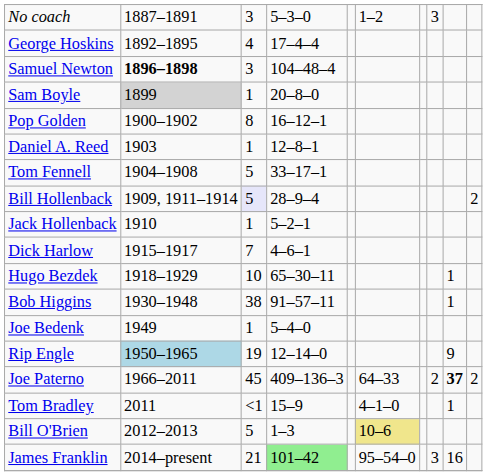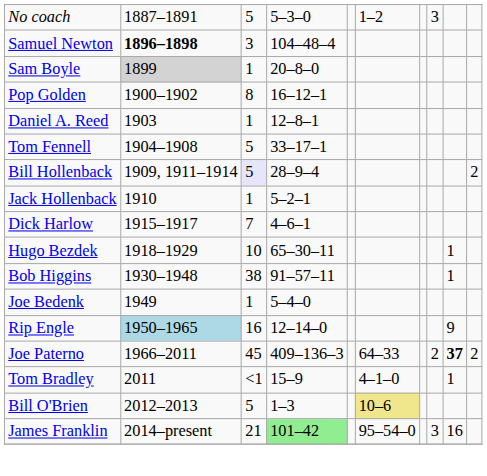 <table class="wikitable">
 <tr>
 </tr>
 <tr>
 <td><em>No coach</em></td>
 <td>1887–1891</td>
-<td>3</td>
+<td>5</td>
 <td>5–3–0</td>
 <td></td>
 <td>1–2</td>
 <td></td>
 <td>3</td>
-<td></td>
-<td></td>
-</tr>
-<tr>
-<td><a href='#'>George Hoskins</a></td>
-<td>1892–1895</td>
-<td>4</td>
-<td>17–4–4</td>
-<td></td>
-<td></td>
-<td></td>
-<td></td>
 <td></td>
 <td></td>
 </tr>
 <tr>
 <td><a href='#'>Samuel Newton</a></td>
 <td><strong>1896–1898</strong></td>
 <td>3</td>
 <td>104–48–4</td>
 <td></td>
 <td></td>
 <td></td>
 <td></td>
 <td></td>
 <td></td>
 </tr>
 <tr>
 <td><a href='#'>Sam Boyle</a></td>
 <td style="background: lightgrey;">1899</td>
 <td>1</td>
 <td>20–8–0</td>
 <td></td>
 <td></td>
 <td></td>
 <td></td>
 <td></td>
 <td></td>
 </tr>
 <tr>
 <td><a href='#'>Pop Golden</a></td>
 <td>1900–1902</td>
 <td>8</td>
 <td>16–12–1</td>
 <td></td>
 <td></td>
 <td></td>
 <td></td>
 <td></td>
 <td></td>
 </tr>
 <tr>
 <td><a href='#'>Daniel A. Reed</a></td>
 <td>1903</td>
 <td>1</td>
 <td>12–8–1</td>
 <td></td>
 <td></td>
 <td></td>
 <td></td>
 <td></td>
 <td></td>
 </tr>
 <tr>
 <td><a href='#'>Tom Fennell</a></td>
 <td>1904–1908</td>
 <td>5</td>
 <td>33–17–1</td>
 <td></td>
 <td></td>
 <td></td>
 <td></td>
 <td></td>
 <td></td>
 </tr>
 <tr>
 <td><a href='#'>Bill Hollenback</a></td>
 <td>1909, 1911–1914</td>
 <td style="background: lavender;">5</td>
 <td>28–9–4</td>
 <td></td>
 <td></td>
 <td></td>
 <td></td>
 <td></td>
 <td>2</td>
 </tr>
 <tr>
 <td><a href='#'>Jack Hollenback</a></td>
 <td>1910</td>
 <td>1</td>
 <td>5–2–1</td>
 <td></td>
 <td></td>
 <td></td>
 <td></td>
 <td></td>
 <td></td>
 </tr>
 <tr>
 <td><a href='#'>Dick Harlow</a></td>
 <td>1915–1917</td>
 <td>7</td>
 <td>4–6–1</td>
 <td></td>
 <td></td>
 <td></td>
 <td></td>
 <td></td>
 <td></td>
 </tr>
 <tr>
 <td><a href='#'>Hugo Bezdek</a></td>
 <td>1918–1929</td>
 <td>10</td>
 <td>65–30–11</td>
 <td></td>
 <td></td>
 <td></td>
 <td></td>
 <td>1</td>
 <td></td>
 </tr>
 <tr>
 <td><a href='#'>Bob Higgins</a></td>
 <td>1930–1948</td>
 <td>38</td>
 <td>91–57–11</td>
 <td></td>
 <td></td>
 <td></td>
 <td></td>
 <td>1</td>
 <td></td>
 </tr>
 <tr>
 <td><a href='#'>Joe Bedenk</a></td>
 <td>1949</td>
 <td>1</td>
 <td>5–4–0</td>
 <td></td>
 <td></td>
 <td></td>
 <td></td>
 <td></td>
 <td></td>
 </tr>
 <tr>
 <td><a href='#'>Rip Engle</a></td>
 <td style="background: lightblue;">1950–1965</td>
-<td>19</td>
+<td>16</td>
 <td>12–14–0</td>
 <td></td>
 <td></td>
 <td></td>
 <td></td>
 <td>9</td>
 <td></td>
 </tr>
 <tr>
 <td><a href='#'>Joe Paterno</a></td>
 <td>1966–2011</td>
 <td>45</td>
 <td>409–136–3</td>
 <td></td>
 <td>64–33</td>
 <td></td>
 <td>2</td>
 <td><strong>37</strong></td>
 <td>2</td>
 </tr>
 <tr>
 <td><a href='#'>Tom Bradley</a></td>
 <td>2011</td>
 <td><1</td>
 <td>15–9</td>
 <td></td>
 <td>4–1–0</td>
 <td></td>
 <td></td>
 <td>1</td>
 <td></td>
 </tr>
 <tr>
 <td><a href='#'>Bill O'Brien</a></td>
 <td>2012–2013</td>
 <td>5</td>
 <td>1–3</td>
 <td></td>
 <td style="background: khaki;">10–6</td>
 <td></td>
 <td></td>
 <td></td>
 <td></td>
 </tr>
 <tr>
 <td><a href='#'>James Franklin</a></td>
 <td>2014–present</td>
 <td>21</td>
 <td style="background: lightgreen;">101–42</td>
 <td></td>
 <td>95–54–0</td>
 <td></td>
 <td>3</td>
 <td>16</td>
 <td></td>
 </tr>
 <tr>
 </tr>
 </table>
